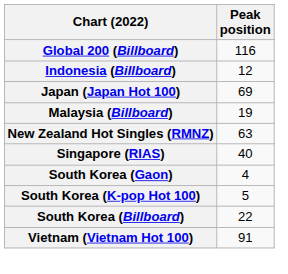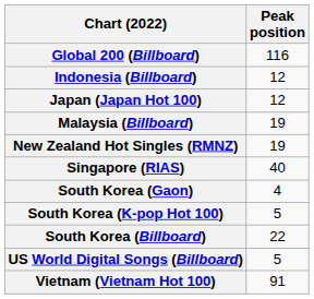 <table class="wikitable sortable plainrowheaders" style="text-align:center">
 <tr>
 <th scope="col">Chart (2022)</th>
 <th scope="col">Peak<br>position</th>
 </tr>
 <tr>
 <th scope="row"><a href='#'>Global 200</a> (<em><a href='#'>Billboard</a></em>)</th>
 <td>116</td>
 </tr>
 <tr>
 <th scope="row"><a href='#'>Indonesia</a> (<em><a href='#'>Billboard</a></em>)</th>
 <td>12</td>
 </tr>
 <tr>
 <th scope="row">Japan (<a href='#'>Japan Hot 100</a>)</th>
-<td>69</td>
+<td>12</td>
 </tr>
 <tr>
 <th scope="row">Malaysia (<em><a href='#'>Billboard</a></em>)</th>
 <td>19</td>
 </tr>
 <tr>
 <th scope="row">New Zealand Hot Singles (<a href='#'>RMNZ</a>)</th>
-<td>63</td>
+<td>19</td>
 </tr>
 <tr>
 <th scope="row">Singapore (<a href='#'>RIAS</a>)</th>
 <td>40</td>
 </tr>
 <tr>
 <th scope="row">South Korea (<a href='#'>Gaon</a>)</th>
 <td>4</td>
 </tr>
 <tr>
 <th scope="row">South Korea (<a href='#'>K-pop Hot 100</a>)</th>
 <td>5</td>
 </tr>
 <tr>
 <th scope="row">South Korea (<em><a href='#'>Billboard</a></em>)</th>
 <td>22</td>
 </tr>
 <tr>
+<th scope="row">US <a href='#'>World Digital Songs</a> (<em><a href='#'>Billboard</a></em>)</th>
+<td>5</td>
+</tr>
+<tr>
 <th scope="row">Vietnam (<a href='#'>Vietnam Hot 100</a>)</th>
 <td>91</td>
 </tr>
 </table>
